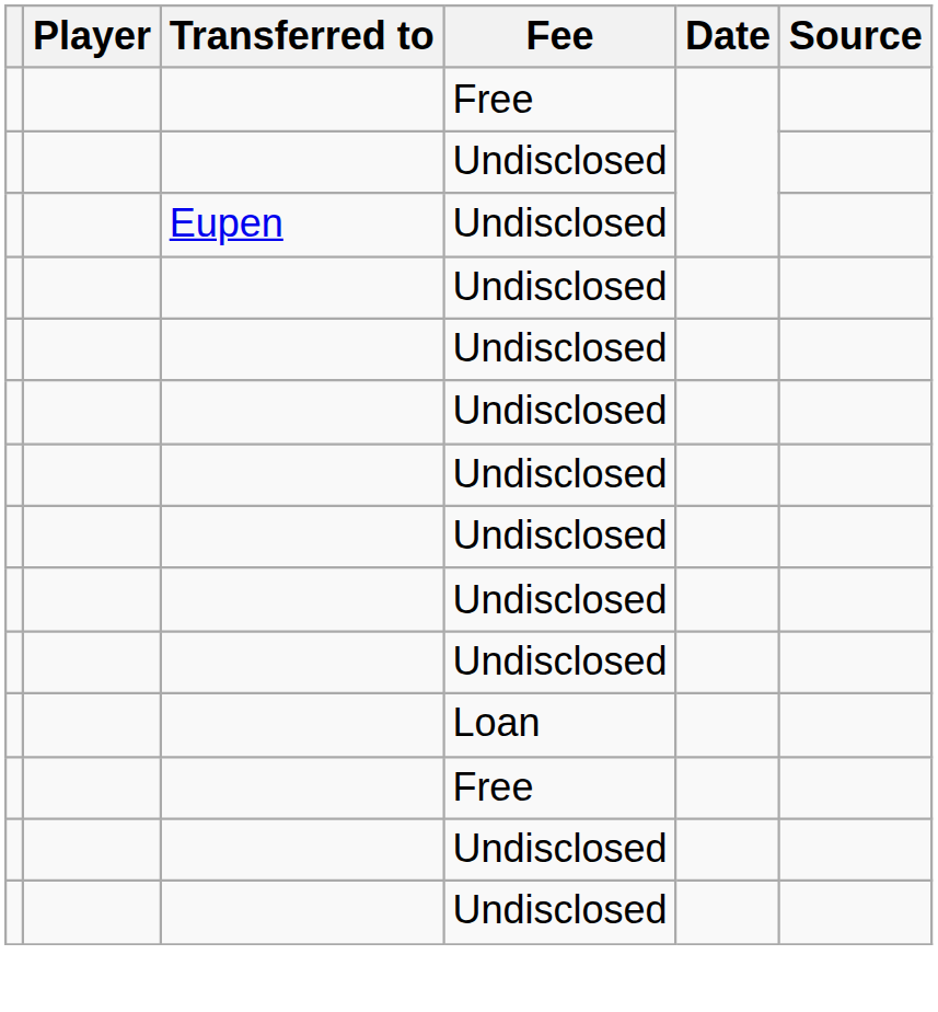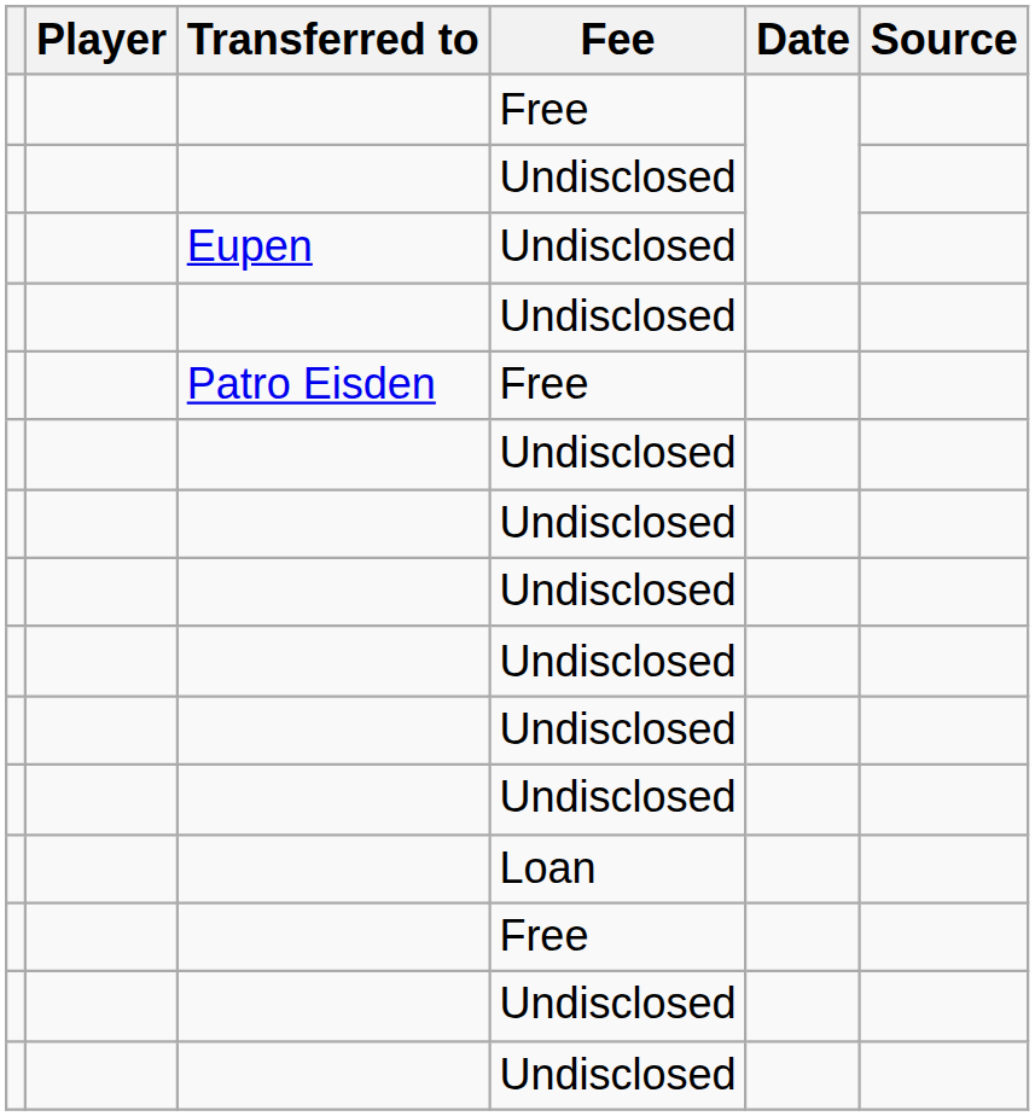 <table class="wikitable sortable">
 <tr>
 <th scope=col></th>
 <th scope=col>Player</th>
 <th scope=col>Transferred to</th>
 <th scope=col; style="width: 65px;">Fee</th>
 <th scope=col>Date</th>
 <th scope=col>Source</th>
 </tr>
 <tr>
 <td align=center></td>
 <td></td>
 <td></td>
 <td>Free</td>
 <td rowspan=3></td>
 <td></td>
 </tr>
 <tr>
 <td align=center></td>
 <td></td>
 <td></td>
 <td>Undisclosed</td>
 <td></td>
 </tr>
 <tr>
 <td align=center></td>
 <td></td>
 <td><a href='#'>Eupen</a></td>
 <td>Undisclosed</td>
 <td></td>
 </tr>
 <tr>
 <td align=center></td>
 <td></td>
 <td></td>
 <td>Undisclosed</td>
+<td></td>
+<td></td>
+</tr>
+<tr>
+<td align=center></td>
+<td></td>
+<td><a href='#'>Patro Eisden</a></td>
+<td>Free</td>
 <td></td>
 <td></td>
 </tr>
 <tr>
 <td align=center></td>
 <td></td>
 <td></td>
 <td>Undisclosed</td>
 <td></td>
 <td></td>
 </tr>
 <tr>
 <td align=center></td>
 <td></td>
 <td></td>
 <td>Undisclosed</td>
 <td></td>
 <td></td>
 </tr>
 <tr>
 <td align=center></td>
 <td></td>
 <td></td>
 <td>Undisclosed</td>
 <td></td>
 <td></td>
 </tr>
 <tr>
 <td align=center></td>
 <td></td>
 <td></td>
 <td>Undisclosed</td>
 <td></td>
 <td></td>
 </tr>
 <tr>
 <td align=center></td>
 <td></td>
 <td></td>
 <td>Undisclosed</td>
 <td></td>
 <td></td>
 </tr>
 <tr>
 <td align=center></td>
 <td></td>
 <td></td>
 <td>Undisclosed</td>
 <td></td>
 <td></td>
 </tr>
 <tr>
 <td align=center></td>
 <td></td>
 <td></td>
 <td>Loan</td>
 <td></td>
 <td></td>
 </tr>
 <tr>
 <td align=center></td>
 <td></td>
 <td></td>
 <td>Free</td>
 <td></td>
 <td></td>
 </tr>
 <tr>
 <td align=center></td>
 <td></td>
 <td></td>
 <td>Undisclosed</td>
 <td></td>
 <td></td>
 </tr>
 <tr>
 <td align=center></td>
 <td></td>
 <td></td>
 <td>Undisclosed</td>
 <td></td>
 <td></td>
 </tr>
 </table>
